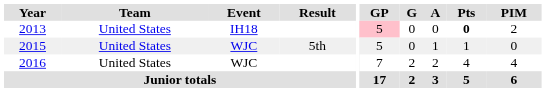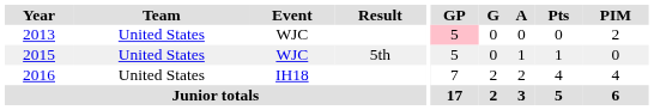 <table border="0" cellpadding="1" cellspacing="0" ID="Table3" style="text-align:center; width:40em;">
 <tr bgcolor="#e0e0e0">
 <th>Year</th>
 <th>Team</th>
 <th>Event</th>
 <th>Result</th>
 <th rowspan="99" bgcolor="#ffffff"></th>
 <th>GP</th>
 <th>G</th>
 <th>A</th>
 <th>Pts</th>
 <th>PIM</th>
 </tr>
 <tr>
 <td><a href='#'>2013</a></td>
 <td><a href='#'>United States</a></td>
-<td><a href='#'>IH18</a></td>
+<td>WJC</td>
 <td></td>
 <td style="background: pink;">5</td>
 <td>0</td>
 <td>0</td>
-<td><strong>0</strong></td>
+<td>0</td>
 <td>2</td>
 </tr>
 <tr bgcolor="#f0f0f0">
 <td><a href='#'>2015</a></td>
 <td><a href='#'>United States</a></td>
 <td><a href='#'>WJC</a></td>
 <td>5th</td>
 <td>5</td>
 <td>0</td>
 <td>1</td>
 <td>1</td>
 <td>0</td>
 </tr>
 <tr>
 <td><a href='#'>2016</a></td>
 <td>United States</td>
-<td>WJC</td>
+<td><a href='#'>IH18</a></td>
 <td></td>
 <td>7</td>
 <td>2</td>
 <td>2</td>
 <td>4</td>
 <td>4</td>
 </tr>
 <tr bgcolor="#e0e0e0">
 <th colspan="4">Junior totals</th>
 <th>17</th>
 <th>2</th>
 <th>3</th>
 <th>5</th>
 <th>6</th>
 </tr>
 </table>
